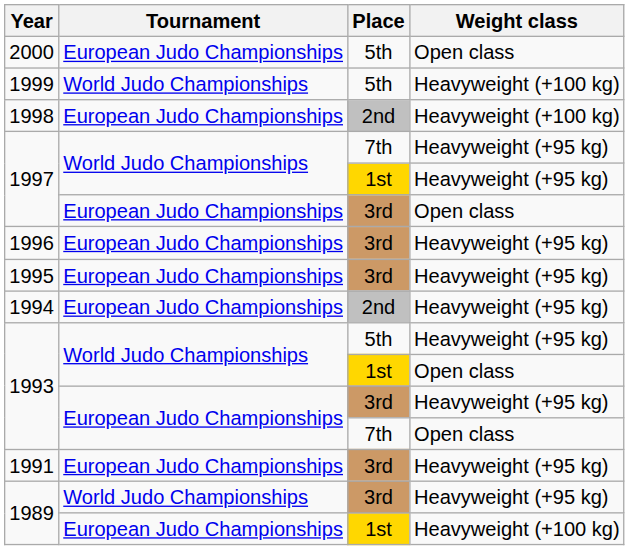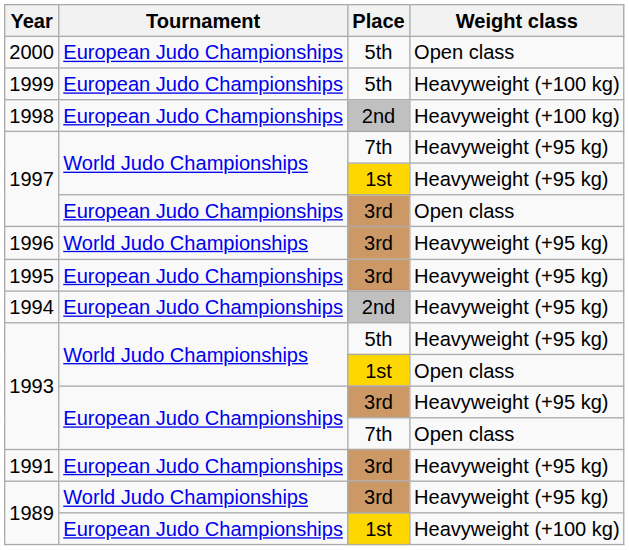 <table class=wikitable style="font-size:95%;">
 <tr>
 <th>Year</th>
 <th>Tournament</th>
 <th>Place</th>
 <th>Weight class</th>
 </tr>
 <tr>
 <td>2000</td>
 <td><a href='#'>European Judo Championships</a></td>
 <td align="center">5th</td>
 <td>Open class</td>
 </tr>
 <tr>
 <td>1999</td>
-<td><a href='#'>World Judo Championships</a></td>
+<td><a href='#'>European Judo Championships</a></td>
 <td align="center">5th</td>
 <td>Heavyweight (+100 kg)</td>
 </tr>
 <tr>
 <td>1998</td>
 <td><a href='#'>European Judo Championships</a></td>
 <td bgcolor="silver" align="center">2nd</td>
 <td>Heavyweight (+100 kg)</td>
 </tr>
 <tr>
 <td rowspan=3>1997</td>
 <td rowspan=2><a href='#'>World Judo Championships</a></td>
 <td align="center">7th</td>
 <td>Heavyweight (+95 kg)</td>
 </tr>
 <tr>
 <td bgcolor="gold" align="center">1st</td>
 <td>Heavyweight (+95 kg)</td>
 </tr>
 <tr>
 <td><a href='#'>European Judo Championships</a></td>
 <td bgcolor="cc9966" align="center">3rd</td>
 <td>Open class</td>
 </tr>
 <tr>
 <td>1996</td>
-<td><a href='#'>European Judo Championships</a></td>
+<td><a href='#'>World Judo Championships</a></td>
 <td bgcolor="cc9966" align="center">3rd</td>
 <td>Heavyweight (+95 kg)</td>
 </tr>
 <tr>
 <td>1995</td>
 <td><a href='#'>European Judo Championships</a></td>
 <td bgcolor="cc9966" align="center">3rd</td>
 <td>Heavyweight (+95 kg)</td>
 </tr>
 <tr>
 <td>1994</td>
 <td><a href='#'>European Judo Championships</a></td>
 <td bgcolor="silver" align="center">2nd</td>
 <td>Heavyweight (+95 kg)</td>
 </tr>
 <tr>
 <td rowspan=4>1993</td>
 <td rowspan=2><a href='#'>World Judo Championships</a></td>
 <td align="center">5th</td>
 <td>Heavyweight (+95 kg)</td>
 </tr>
 <tr>
 <td bgcolor="gold" align="center">1st</td>
 <td>Open class</td>
 </tr>
 <tr>
 <td rowspan=2><a href='#'>European Judo Championships</a></td>
 <td bgcolor="cc9966" align="center">3rd</td>
 <td>Heavyweight (+95 kg)</td>
 </tr>
 <tr>
 <td align="center">7th</td>
 <td>Open class</td>
 </tr>
 <tr>
 <td>1991</td>
 <td><a href='#'>European Judo Championships</a></td>
 <td bgcolor="cc9966" align="center">3rd</td>
 <td>Heavyweight (+95 kg)</td>
 </tr>
 <tr>
 <td rowspan=2>1989</td>
 <td><a href='#'>World Judo Championships</a></td>
 <td bgcolor="cc9966" align="center">3rd</td>
 <td>Heavyweight (+95 kg)</td>
 </tr>
 <tr>
 <td><a href='#'>European Judo Championships</a></td>
 <td bgcolor="gold" align="center">1st</td>
 <td>Heavyweight (+100 kg)</td>
 </tr>
 </table>
